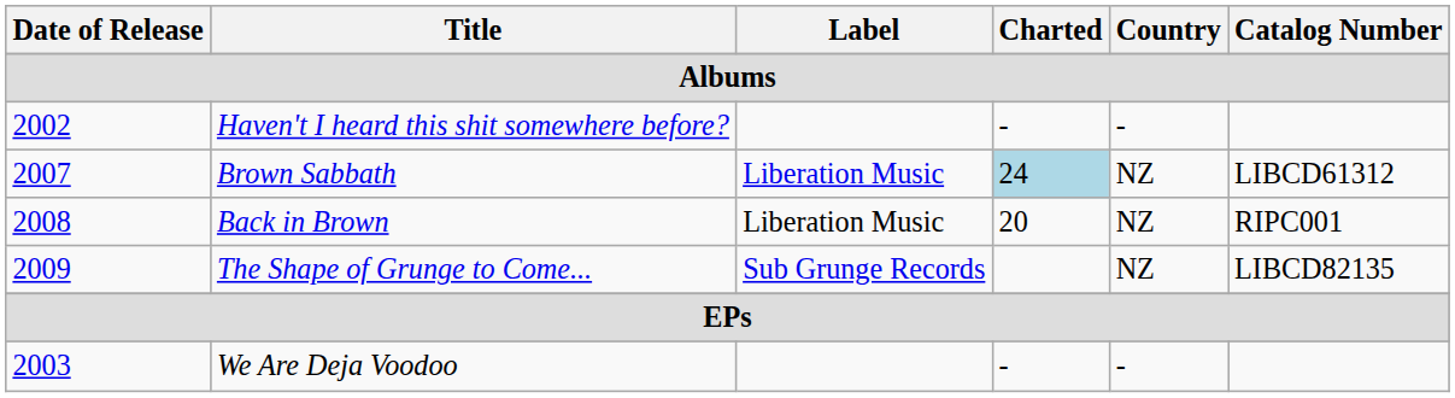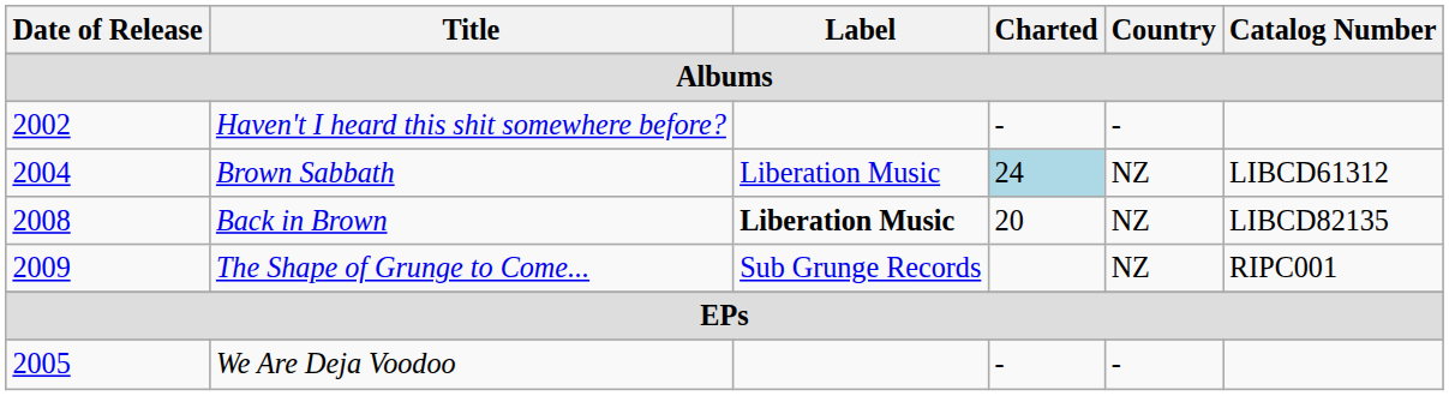 <table class="wikitable" style="font-size: 95%;">
 <tr>
 <th>Date of Release</th>
 <th>Title</th>
 <th>Label</th>
 <th>Charted</th>
 <th>Country</th>
 <th>Catalog Number</th>
 </tr>
 <tr>
 </tr>
 <tr bgcolor="#DDDDDD">
 <td colspan=7 align=center><strong>Albums</strong></td>
 </tr>
 <tr>
 <td><a href='#'>2002</a></td>
 <td><em><a href='#'>Haven't I heard this shit somewhere before?</a></em></td>
 <td></td>
 <td>-</td>
 <td>-</td>
 <td></td>
 </tr>
 <tr>
-<td><a href='#'>2007</a></td>
+<td><a href='#'>2004</a></td>
 <td><em><a href='#'>Brown Sabbath</a></em></td>
 <td><a href='#'>Liberation Music</a></td>
 <td style="background: lightblue;">24</td>
 <td>NZ</td>
 <td>LIBCD61312</td>
 </tr>
 <tr>
 <td><a href='#'>2008</a></td>
 <td><em><a href='#'>Back in Brown</a></em></td>
-<td>Liberation Music</td>
+<td><strong>Liberation Music</strong></td>
 <td>20</td>
 <td>NZ</td>
-<td>RIPC001</td>
+<td>LIBCD82135</td>
 </tr>
 <tr>
 <td><a href='#'>2009</a></td>
 <td><em><a href='#'>The Shape of Grunge to Come...</a></em></td>
 <td><a href='#'>Sub Grunge Records</a></td>
 <td></td>
 <td>NZ</td>
-<td>LIBCD82135</td>
+<td>RIPC001</td>
 </tr>
 <tr>
 </tr>
 <tr bgcolor="#DDDDDD">
 <td colspan=7 align=center><strong>EPs</strong></td>
 </tr>
 <tr>
-<td><a href='#'>2003</a></td>
+<td><a href='#'>2005</a></td>
 <td><em>We Are Deja Voodoo</em></td>
 <td></td>
 <td>-</td>
 <td>-</td>
 <td></td>
 </tr>
 </table>
